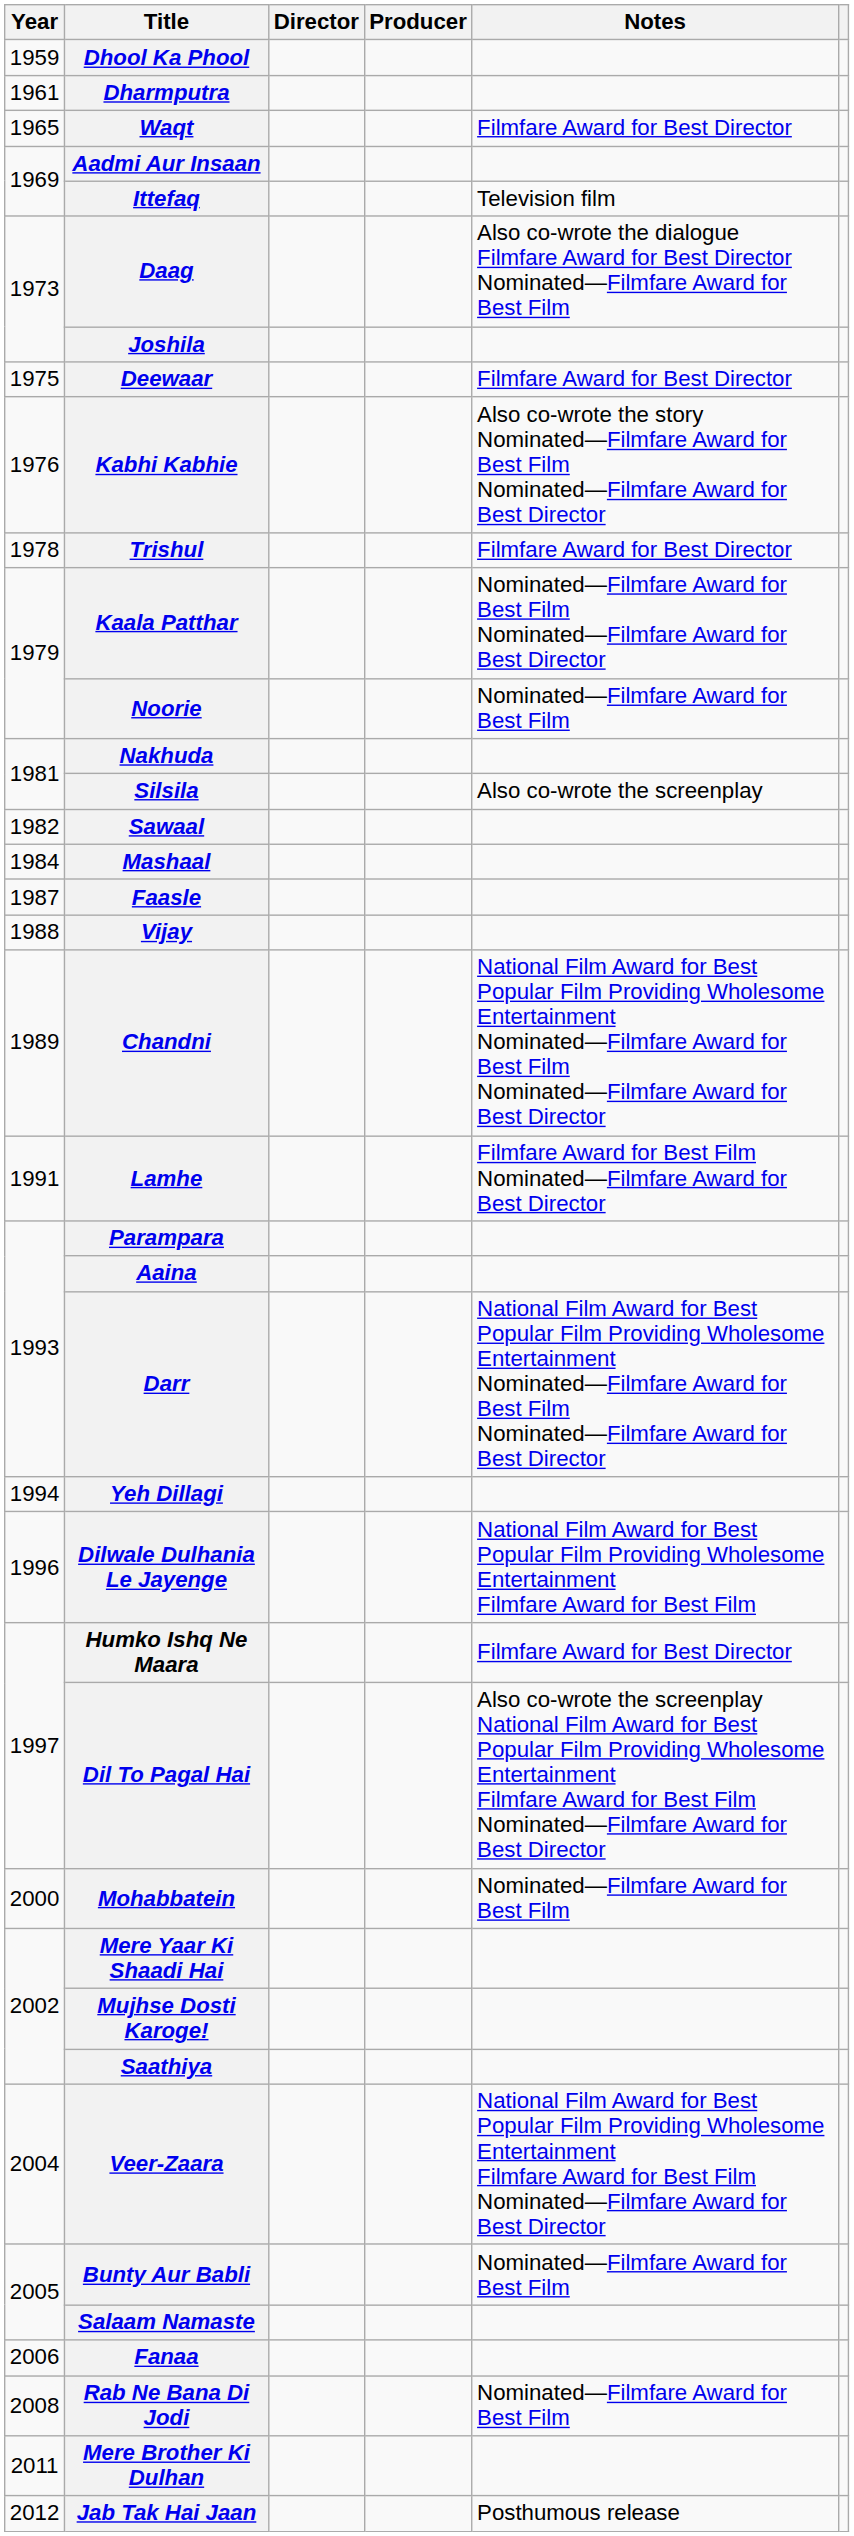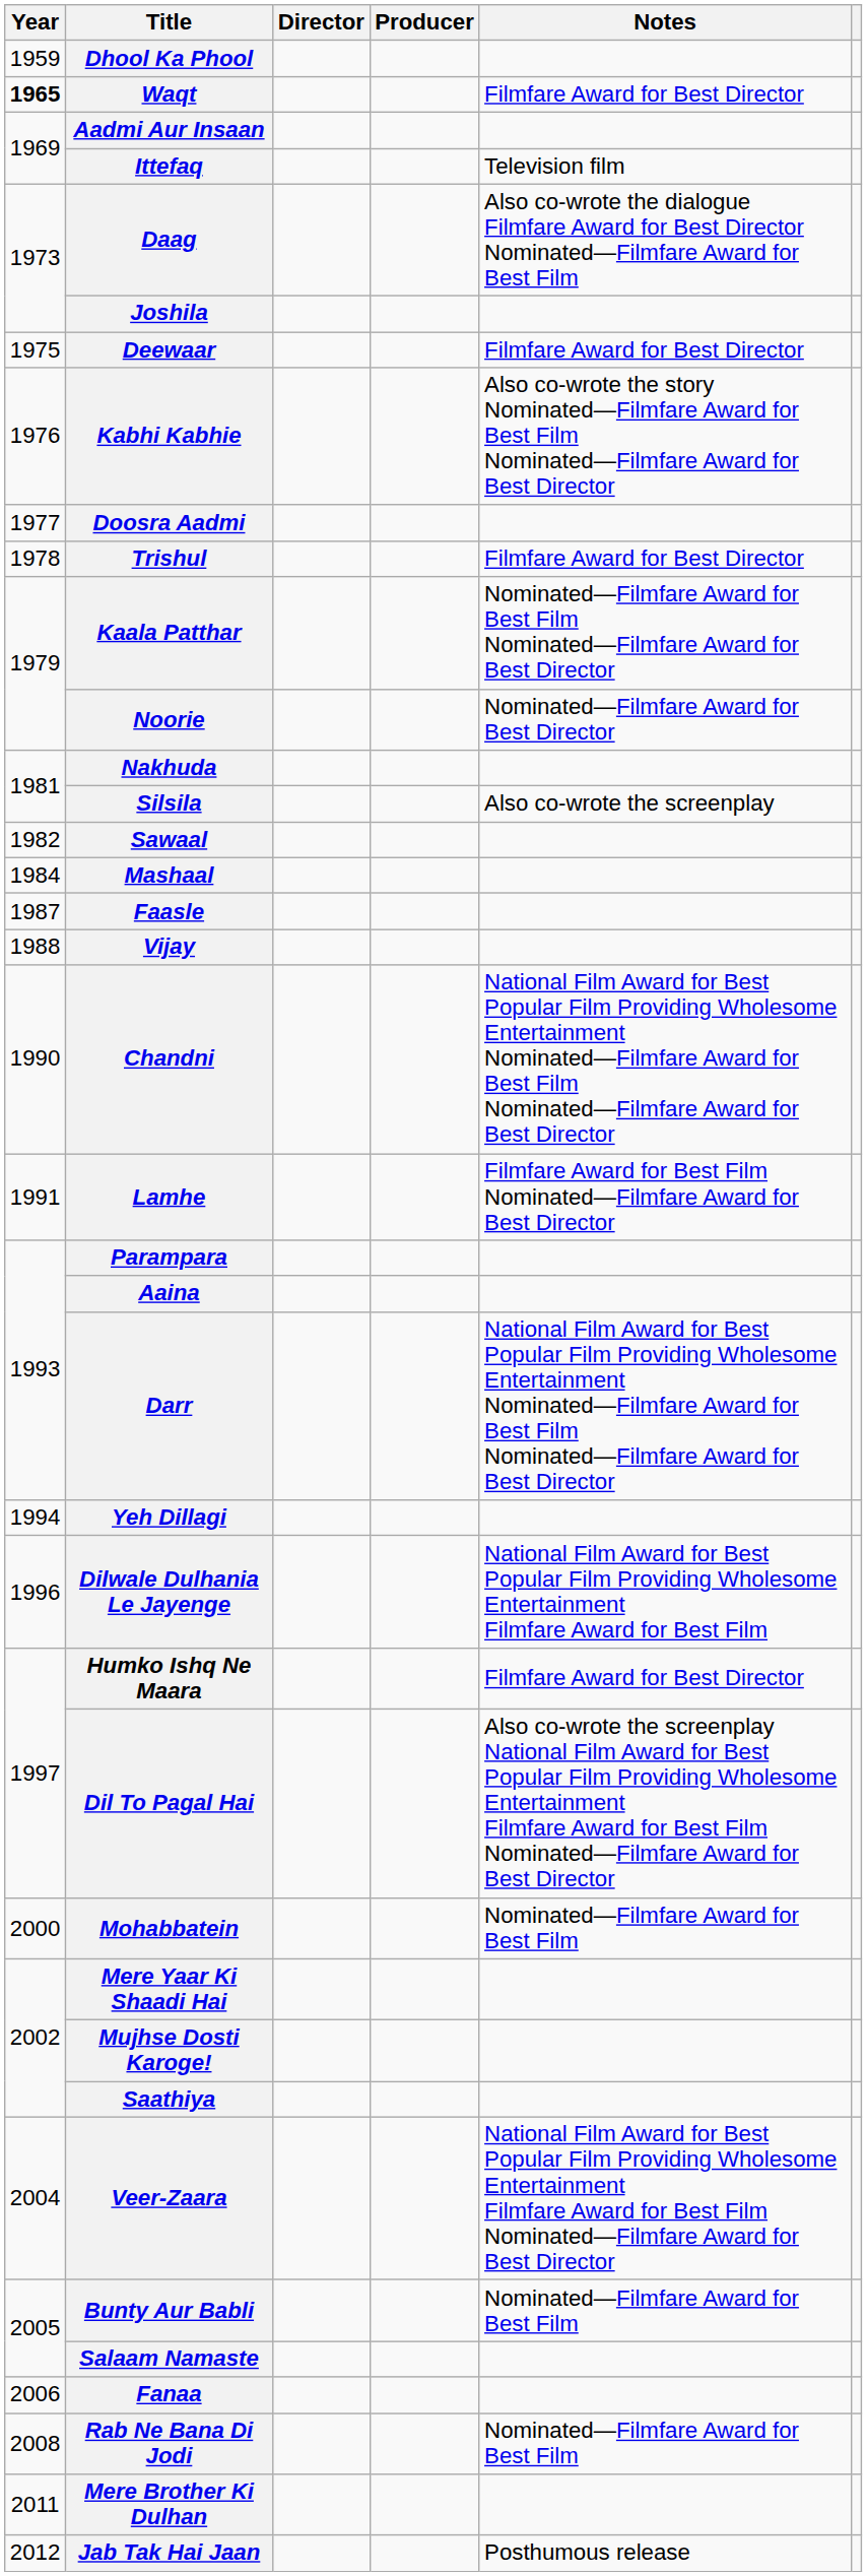 <table class="wikitable sortable plainrowheaders">
 <tr>
 <th scope="col">Year</th>
 <th scope="col">Title</th>
 <th scope="col">Director</th>
 <th scope="col">Producer</th>
 <th scope="col" class="unsortable">Notes</th>
 <th scope="col" class="unsortable"></th>
 </tr>
 <tr>
 <td style="text-align:center;">1959</td>
 <th scope="row"><em><a href='#'>Dhool Ka Phool</a></em></th>
 <td></td>
 <td></td>
 <td></td>
 <td style="text-align:center;"></td>
 </tr>
 <tr>
-<td style="text-align:center;">1961</td>
-<th scope="row"><em><a href='#'>Dharmputra</a></em></th>
-<td></td>
-<td></td>
-<td></td>
-<td style="text-align:center;"></td>
-</tr>
-<tr>
-<td style="text-align:center;">1965</td>
+<td style="text-align:center;"><strong>1965</strong></td>
 <th scope="row"><em><a href='#'>Waqt</a></em></th>
 <td></td>
 <td></td>
 <td><a href='#'>Filmfare Award for Best Director</a></td>
 <td style="text-align:center;"><br></td>
 </tr>
 <tr>
 <td style="text-align:center;" rowspan="2">1969</td>
 <th scope="row"><em><a href='#'>Aadmi Aur Insaan</a></em></th>
 <td></td>
 <td></td>
 <td></td>
 <td style="text-align:center;"></td>
 </tr>
 <tr>
 <th scope="row"><em><a href='#'>Ittefaq</a></em></th>
 <td></td>
 <td></td>
 <td>Television film</td>
 <td style="text-align:center;"><br></td>
 </tr>
 <tr>
 <td style="text-align:center;" rowspan="2">1973</td>
 <th scope="row"><em><a href='#'>Daag</a></em></th>
 <td></td>
 <td></td>
 <td>Also co-wrote the dialogue<br><a href='#'>Filmfare Award for Best Director</a><br>Nominated—<a href='#'>Filmfare Award for Best Film</a></td>
 <td style="text-align:center;"><br></td>
 </tr>
 <tr>
 <th scope="row"><em><a href='#'>Joshila</a></em></th>
 <td></td>
 <td></td>
 <td></td>
 <td style="text-align:center;"></td>
 </tr>
 <tr>
 <td style="text-align:center;">1975</td>
 <th scope="row"><em><a href='#'>Deewaar</a></em></th>
 <td></td>
 <td></td>
 <td><a href='#'>Filmfare Award for Best Director</a></td>
 <td style="text-align:center;"><br></td>
 </tr>
 <tr>
 <td style="text-align:center;">1976</td>
 <th scope="row"><em><a href='#'>Kabhi Kabhie</a></em></th>
 <td></td>
 <td></td>
 <td>Also co-wrote the story<br>Nominated—<a href='#'>Filmfare Award for Best Film</a><br>Nominated—<a href='#'>Filmfare Award for Best Director</a></td>
 <td style="text-align:center;"><br></td>
 </tr>
 <tr>
+<td style="text-align:center;">1977</td>
+<th scope="row"><em><a href='#'>Doosra Aadmi</a></em></th>
+<td></td>
+<td></td>
+<td></td>
+<td style="text-align:center;"></td>
+</tr>
+<tr>
 <td style="text-align:center;">1978</td>
 <th scope="row"><em><a href='#'>Trishul</a></em></th>
 <td></td>
 <td></td>
 <td><a href='#'>Filmfare Award for Best Director</a></td>
 <td style="text-align:center;"></td>
 </tr>
 <tr>
 <td style="text-align:center;" rowspan="2">1979</td>
 <th scope="row"><em><a href='#'>Kaala Patthar</a></em></th>
 <td></td>
 <td></td>
 <td>Nominated—<a href='#'>Filmfare Award for Best Film</a><br>Nominated—<a href='#'>Filmfare Award for Best Director</a></td>
 <td style="text-align:center;"></td>
 </tr>
 <tr>
 <th scope="row"><em><a href='#'>Noorie</a></em></th>
 <td></td>
 <td></td>
-<td>Nominated—<a href='#'>Filmfare Award for Best Film</a></td>
+<td>Nominated—<a href='#'>Filmfare Award for Best Director</a></td>
 <td style="text-align:center;"></td>
 </tr>
 <tr>
 <td style="text-align:center;" rowspan="2">1981</td>
 <th scope="row"><em><a href='#'>Nakhuda</a></em></th>
 <td></td>
 <td></td>
 <td></td>
 <td style="text-align:center;"></td>
 </tr>
 <tr>
 <th scope="row"><em><a href='#'>Silsila</a></em></th>
 <td></td>
 <td></td>
 <td>Also co-wrote the screenplay</td>
 <td style="text-align:center;"></td>
 </tr>
 <tr>
 <td style="text-align:center;">1982</td>
 <th scope="row"><em><a href='#'>Sawaal</a></em></th>
 <td></td>
 <td></td>
 <td></td>
 <td style="text-align:center;"></td>
 </tr>
 <tr>
 <td style="text-align:center;">1984</td>
 <th scope="row"><em><a href='#'>Mashaal</a></em></th>
 <td></td>
 <td></td>
 <td></td>
 <td style="text-align:center;"></td>
 </tr>
 <tr>
 <td style="text-align:center;">1987</td>
 <th scope="row"><em><a href='#'>Faasle</a></em></th>
 <td></td>
 <td></td>
 <td></td>
 <td style="text-align:center;"></td>
 </tr>
 <tr>
 <td style="text-align:center;">1988</td>
 <th scope="row"><em><a href='#'>Vijay</a></em></th>
 <td></td>
 <td></td>
 <td></td>
 <td style="text-align:center;"></td>
 </tr>
 <tr>
-<td style="text-align:center;">1989</td>
+<td style="text-align:center;">1990</td>
 <th scope="row"><em><a href='#'>Chandni</a></em></th>
 <td></td>
 <td></td>
 <td><a href='#'>National Film Award for Best Popular Film Providing Wholesome Entertainment</a><br>Nominated—<a href='#'>Filmfare Award for Best Film</a><br>Nominated—<a href='#'>Filmfare Award for Best Director</a></td>
 <td style="text-align:center;"><br></td>
 </tr>
 <tr>
 <td style="text-align:center;">1991</td>
 <th scope="row"><em><a href='#'>Lamhe</a></em></th>
 <td></td>
 <td></td>
 <td><a href='#'>Filmfare Award for Best Film</a><br>Nominated—<a href='#'>Filmfare Award for Best Director</a></td>
 <td style="text-align:center;"></td>
 </tr>
 <tr>
 <td style="text-align:center;" rowspan="3">1993</td>
 <th scope="row"><em><a href='#'>Parampara</a></em></th>
 <td></td>
 <td></td>
 <td></td>
 <td style="text-align:center;"></td>
 </tr>
 <tr>
 <th scope="row"><em><a href='#'>Aaina</a></em></th>
 <td></td>
 <td></td>
 <td></td>
 <td style="text-align:center;"></td>
 </tr>
 <tr>
 <th scope="row"><em><a href='#'>Darr</a></em></th>
 <td></td>
 <td></td>
 <td><a href='#'>National Film Award for Best Popular Film Providing Wholesome Entertainment</a><br>Nominated—<a href='#'>Filmfare Award for Best Film</a><br>Nominated—<a href='#'>Filmfare Award for Best Director</a></td>
 <td style="text-align:center;"><br><br></td>
 </tr>
 <tr>
 <td style="text-align:center;">1994</td>
 <th scope="row"><em><a href='#'>Yeh Dillagi</a></em></th>
 <td></td>
 <td></td>
 <td></td>
 <td style="text-align:center;"></td>
 </tr>
 <tr>
 <td style="text-align:center;">1996</td>
 <th scope="row"><em><a href='#'>Dilwale Dulhania Le Jayenge</a></em></th>
 <td></td>
 <td></td>
 <td><a href='#'>National Film Award for Best Popular Film Providing Wholesome Entertainment</a><br><a href='#'>Filmfare Award for Best Film</a></td>
 <td style="text-align:center;"><br></td>
 </tr>
 <tr>
 <td style="text-align:center;" rowspan="2">1997</td>
 <th scope="row"><em>Humko Ishq Ne Maara</em></th>
 <td></td>
 <td></td>
 <td><a href='#'>Filmfare Award for Best Director</a></td>
 <td style="text-align:center;"></td>
 </tr>
 <tr>
 <th scope="row"><em><a href='#'>Dil To Pagal Hai</a></em></th>
 <td></td>
 <td></td>
 <td>Also co-wrote the screenplay<br><a href='#'>National Film Award for Best Popular Film Providing Wholesome Entertainment</a><br><a href='#'>Filmfare Award for Best Film</a><br>Nominated—<a href='#'>Filmfare Award for Best Director</a></td>
 <td style="text-align:center;"><br><br></td>
 </tr>
 <tr>
 <td style="text-align:center;">2000</td>
 <th scope="row"><em><a href='#'>Mohabbatein</a></em></th>
 <td></td>
 <td></td>
 <td>Nominated—<a href='#'>Filmfare Award for Best Film</a></td>
 <td style="text-align:center;"></td>
 </tr>
 <tr>
 <td style="text-align:center;" rowspan="3">2002</td>
 <th scope="row"><em><a href='#'>Mere Yaar Ki Shaadi Hai</a></em></th>
 <td></td>
 <td></td>
 <td></td>
 <td style="text-align:center;"></td>
 </tr>
 <tr>
 <th scope="row"><em><a href='#'>Mujhse Dosti Karoge!</a></em></th>
 <td></td>
 <td></td>
 <td></td>
 <td style="text-align:center;"></td>
 </tr>
 <tr>
 <th scope="row"><em><a href='#'>Saathiya</a></em></th>
 <td></td>
 <td></td>
 <td></td>
 <td style="text-align:center;"></td>
 </tr>
 <tr>
 <td style="text-align:center;">2004</td>
 <th scope="row"><em><a href='#'>Veer-Zaara</a></em></th>
 <td></td>
 <td></td>
 <td><a href='#'>National Film Award for Best Popular Film Providing Wholesome Entertainment</a><br><a href='#'>Filmfare Award for Best Film</a><br>Nominated—<a href='#'>Filmfare Award for Best Director</a></td>
 <td style="text-align:center;"><br><br></td>
 </tr>
 <tr>
 <td style="text-align:center;" rowspan="2">2005</td>
 <th scope="row"><em><a href='#'>Bunty Aur Babli</a></em></th>
 <td></td>
 <td></td>
 <td>Nominated—<a href='#'>Filmfare Award for Best Film</a></td>
 <td style="text-align:center;"><br></td>
 </tr>
 <tr>
 <th scope="row"><em><a href='#'>Salaam Namaste</a></em></th>
 <td></td>
 <td></td>
 <td></td>
 <td style="text-align:center;"></td>
 </tr>
 <tr>
 <td style="text-align:center;">2006</td>
 <th scope="row"><em><a href='#'>Fanaa</a></em></th>
 <td></td>
 <td></td>
 <td></td>
 <td style="text-align:center;"></td>
 </tr>
 <tr>
 <td style="text-align:center;">2008</td>
 <th scope="row"><em><a href='#'>Rab Ne Bana Di Jodi</a></em></th>
 <td></td>
 <td></td>
 <td>Nominated—<a href='#'>Filmfare Award for Best Film</a></td>
 <td style="text-align:center;"><br></td>
 </tr>
 <tr>
 <td style="text-align:center;">2011</td>
 <th scope="row"><em><a href='#'>Mere Brother Ki Dulhan</a></em></th>
 <td></td>
 <td></td>
 <td></td>
 <td style="text-align:center;"></td>
 </tr>
 <tr>
 <td style="text-align:center;">2012</td>
 <th scope="row"><em><a href='#'>Jab Tak Hai Jaan</a></em></th>
 <td></td>
 <td></td>
 <td>Posthumous release</td>
 <td style="text-align:center;"></td>
 </tr>
 </table>
